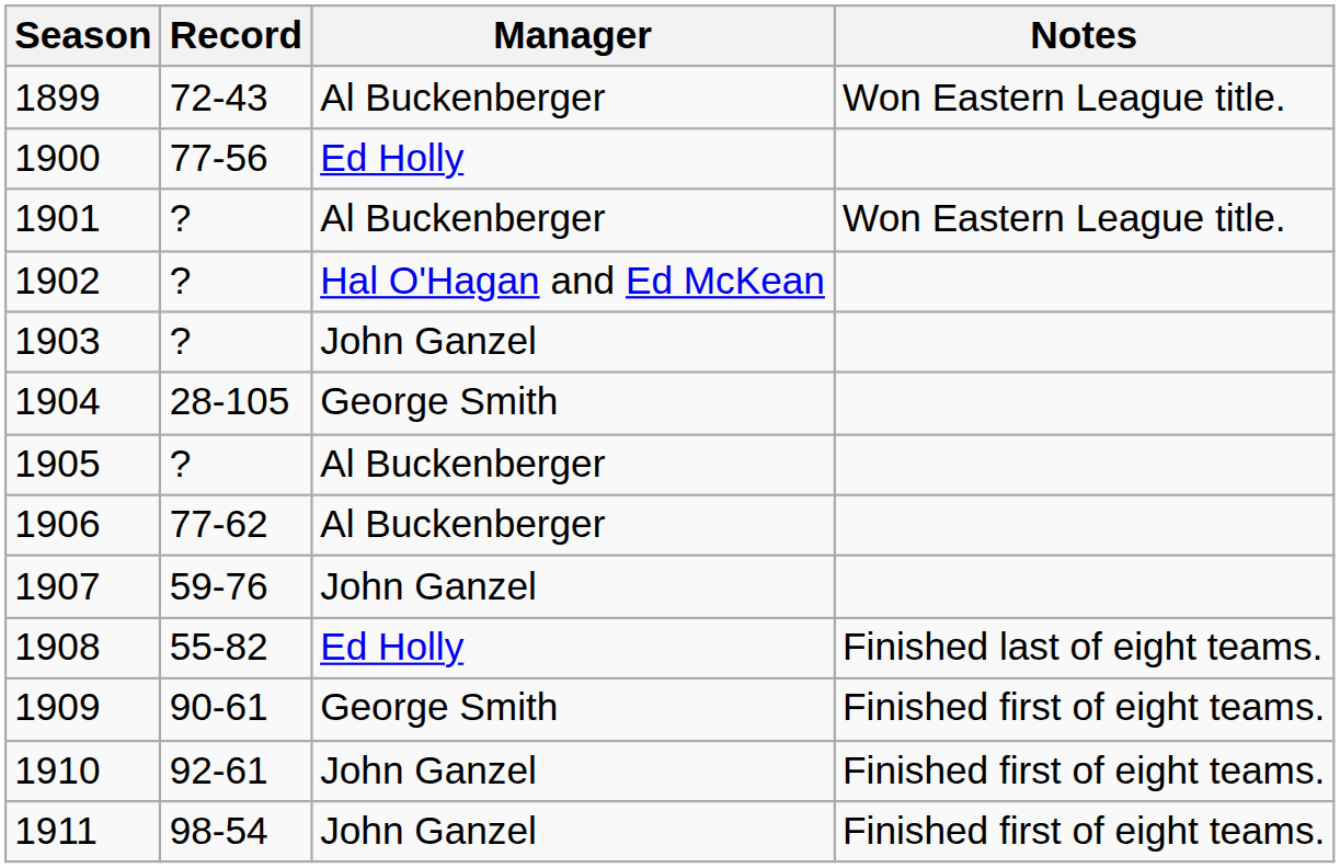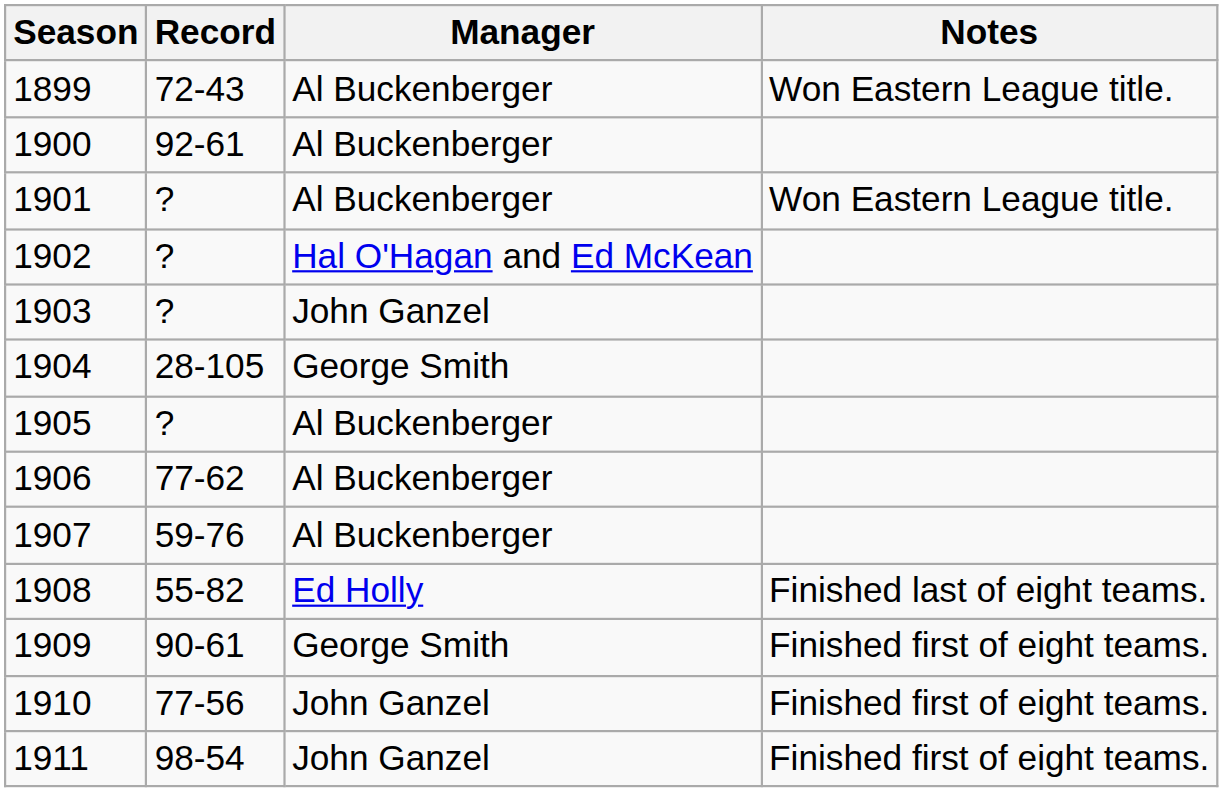 <table class="wikitable sortable">
 <tr>
 <th>Season</th>
 <th>Record</th>
 <th>Manager</th>
 <th>Notes</th>
 </tr>
 <tr>
 <td>1899</td>
 <td>72-43</td>
 <td>Al Buckenberger</td>
 <td>Won Eastern League title.</td>
 </tr>
 <tr>
 <td>1900</td>
-<td>77-56</td>
-<td><a href='#'>Ed Holly</a></td>
+<td>92-61</td>
+<td>Al Buckenberger</td>
 <td></td>
 </tr>
 <tr>
 <td>1901</td>
 <td>?</td>
 <td>Al Buckenberger</td>
 <td>Won Eastern League title.</td>
 </tr>
 <tr>
 <td>1902</td>
 <td>?</td>
 <td><a href='#'>Hal O'Hagan</a> and <a href='#'>Ed McKean</a></td>
 <td></td>
 </tr>
 <tr>
 <td>1903</td>
 <td>?</td>
 <td>John Ganzel</td>
 <td></td>
 </tr>
 <tr>
 <td>1904</td>
 <td>28-105</td>
 <td>George Smith</td>
 <td></td>
 </tr>
 <tr>
 <td>1905</td>
 <td>?</td>
 <td>Al Buckenberger</td>
 <td></td>
 </tr>
 <tr>
 <td>1906</td>
 <td>77-62</td>
 <td>Al Buckenberger</td>
 <td></td>
 </tr>
 <tr>
 <td>1907</td>
 <td>59-76</td>
-<td>John Ganzel</td>
+<td>Al Buckenberger</td>
 <td></td>
 </tr>
 <tr>
 <td>1908</td>
 <td>55-82</td>
 <td><a href='#'>Ed Holly</a></td>
 <td>Finished last of eight teams.</td>
 </tr>
 <tr>
 <td>1909</td>
 <td>90-61</td>
 <td>George Smith</td>
 <td>Finished first of eight teams.</td>
 </tr>
 <tr>
 <td>1910</td>
-<td>92-61</td>
+<td>77-56</td>
 <td>John Ganzel</td>
 <td>Finished first of eight teams.</td>
 </tr>
 <tr>
 <td>1911</td>
 <td>98-54</td>
 <td>John Ganzel</td>
 <td>Finished first of eight teams.</td>
 </tr>
 </table>
